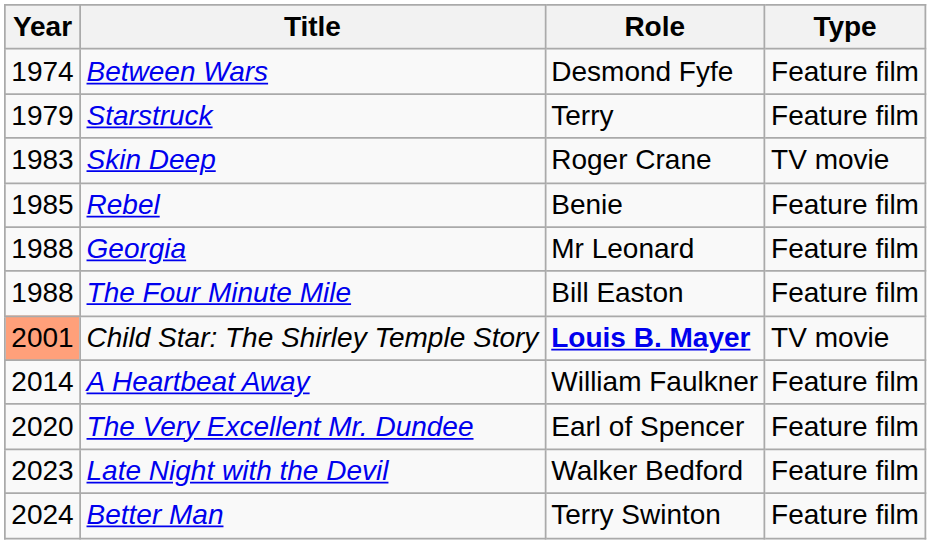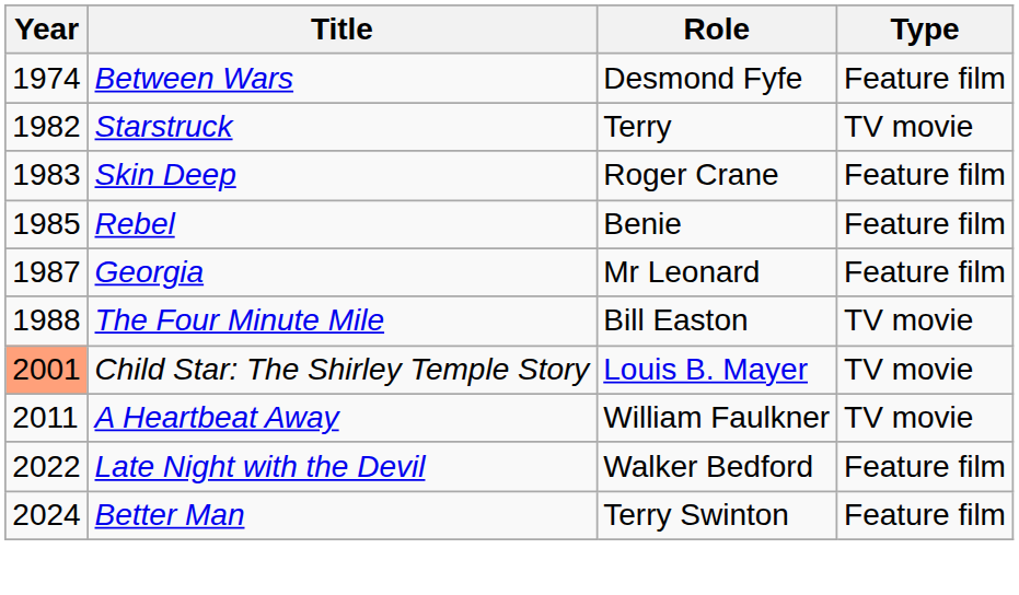 <table class=wikitable>
 <tr>
 <th>Year</th>
 <th>Title</th>
 <th>Role</th>
 <th>Type</th>
 </tr>
 <tr>
 <td>1974</td>
 <td><em><a href='#'>Between Wars</a></em></td>
 <td>Desmond Fyfe</td>
 <td>Feature film</td>
 </tr>
 <tr>
-<td>1979</td>
+<td>1982</td>
 <td><em><a href='#'>Starstruck</a></em></td>
 <td>Terry</td>
-<td>Feature film</td>
+<td>TV movie</td>
 </tr>
 <tr>
 <td>1983</td>
 <td><em><a href='#'>Skin Deep</a></em></td>
 <td>Roger Crane</td>
-<td>TV movie</td>
+<td>Feature film</td>
 </tr>
 <tr>
 <td>1985</td>
 <td><em><a href='#'>Rebel</a></em></td>
 <td>Benie</td>
 <td>Feature film</td>
 </tr>
 <tr>
-<td>1988</td>
+<td>1987</td>
 <td><em><a href='#'>Georgia</a></em></td>
 <td>Mr Leonard</td>
 <td>Feature film</td>
 </tr>
 <tr>
 <td>1988</td>
 <td><em><a href='#'>The Four Minute Mile</a></em></td>
 <td>Bill Easton</td>
-<td>Feature film</td>
+<td>TV movie</td>
 </tr>
 <tr>
 <td style="background: lightsalmon;">2001</td>
 <td><em>Child Star: The Shirley Temple Story</em></td>
-<td><strong><a href='#'>Louis B. Mayer</a></strong></td>
+<td><a href='#'>Louis B. Mayer</a></td>
 <td>TV movie</td>
 </tr>
 <tr>
-<td>2014</td>
+<td>2011</td>
 <td><em><a href='#'>A Heartbeat Away</a></em></td>
 <td>William Faulkner</td>
-<td>Feature film</td>
+<td>TV movie</td>
 </tr>
 <tr>
-<td>2020</td>
-<td><em><a href='#'>The Very Excellent Mr. Dundee</a></em></td>
-<td>Earl of Spencer</td>
-<td>Feature film</td>
-</tr>
-<tr>
-<td>2023</td>
+<td>2022</td>
 <td><em><a href='#'>Late Night with the Devil</a></em></td>
 <td>Walker Bedford</td>
 <td>Feature film</td>
 </tr>
 <tr>
 <td>2024</td>
 <td><em><a href='#'>Better Man</a></em></td>
 <td>Terry Swinton</td>
 <td>Feature film</td>
 </tr>
 </table>
